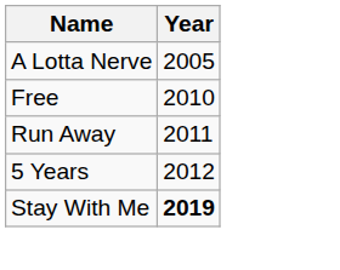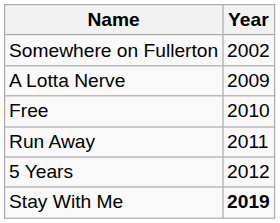 <table class="wikitable">
 <tr>
 <th>Name</th>
 <th>Year</th>
 </tr>
 <tr>
+<td>Somewhere on Fullerton</td>
+<td>2002</td>
+</tr>
+<tr>
 <td>A Lotta Nerve</td>
-<td>2005</td>
+<td>2009</td>
 </tr>
 <tr>
 <td>Free</td>
 <td>2010</td>
 </tr>
 <tr>
 <td>Run Away</td>
 <td>2011</td>
 </tr>
 <tr>
 <td>5 Years</td>
 <td>2012</td>
 </tr>
 <tr>
 <td>Stay With Me</td>
 <td><strong>2019</strong></td>
 </tr>
 </table>
